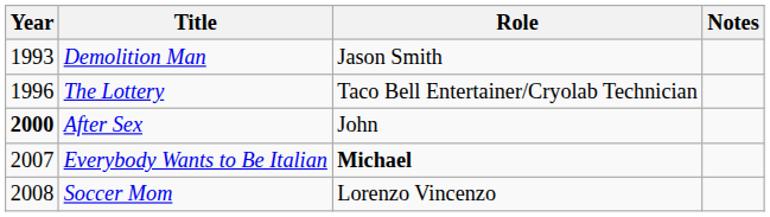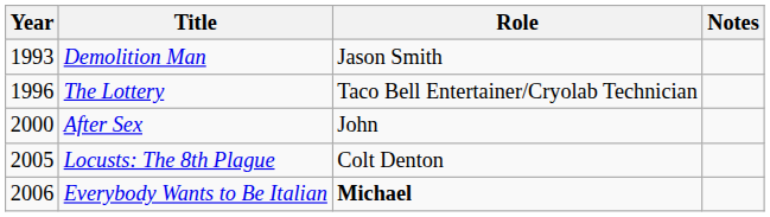 <table class="wikitable sortable">
 <tr>
 <th>Year</th>
 <th>Title</th>
 <th>Role</th>
 <th class="unsortable">Notes</th>
 </tr>
 <tr>
 <td>1993</td>
 <td><em><a href='#'>Demolition Man</a></em></td>
 <td>Jason Smith</td>
 <td></td>
 </tr>
 <tr>
 <td>1996</td>
 <td><em><a href='#'>The Lottery</a></em></td>
 <td>Taco Bell Entertainer/Cryolab Technician</td>
 <td></td>
 </tr>
 <tr>
-<td><strong>2000</strong></td>
+<td>2000</td>
 <td><em><a href='#'>After Sex</a></em></td>
 <td>John</td>
 <td></td>
 </tr>
 <tr>
-<td>2007</td>
+<td>2005</td>
+<td><em><a href='#'>Locusts: The 8th Plague</a></em></td>
+<td>Colt Denton</td>
+<td></td>
+</tr>
+<tr>
+<td>2006</td>
 <td><em><a href='#'>Everybody Wants to Be Italian</a></em></td>
 <td><strong>Michael</strong></td>
 <td></td>
 </tr>
-<tr>
-<td>2008</td>
-<td><em><a href='#'>Soccer Mom</a></em></td>
-<td>Lorenzo Vincenzo</td>
-<td></td>
-</tr>
 </table>
